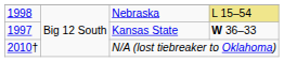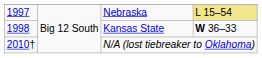 <table class="wikitable">
 <tr>
 </tr>
 <tr>
-<td><a href='#'>1998</a></td>
+<td><a href='#'>1997</a></td>
 <td rowspan="3">Big 12 South</td>
 <td><a href='#'>Nebraska</a></td>
 <td style="background: khaki;">L 15–54</td>
 </tr>
 <tr>
-<td><a href='#'>1997</a></td>
+<td><a href='#'>1998</a></td>
 <td><a href='#'>Kansas State</a></td>
 <td><strong>W</strong> 36–33</td>
 </tr>
 <tr>
 <td><a href='#'>2010</a>†</td>
 <td colspan="2"><em>N/A (lost tiebreaker to <a href='#'>Oklahoma</a>)</em></td>
 </tr>
 </table>
